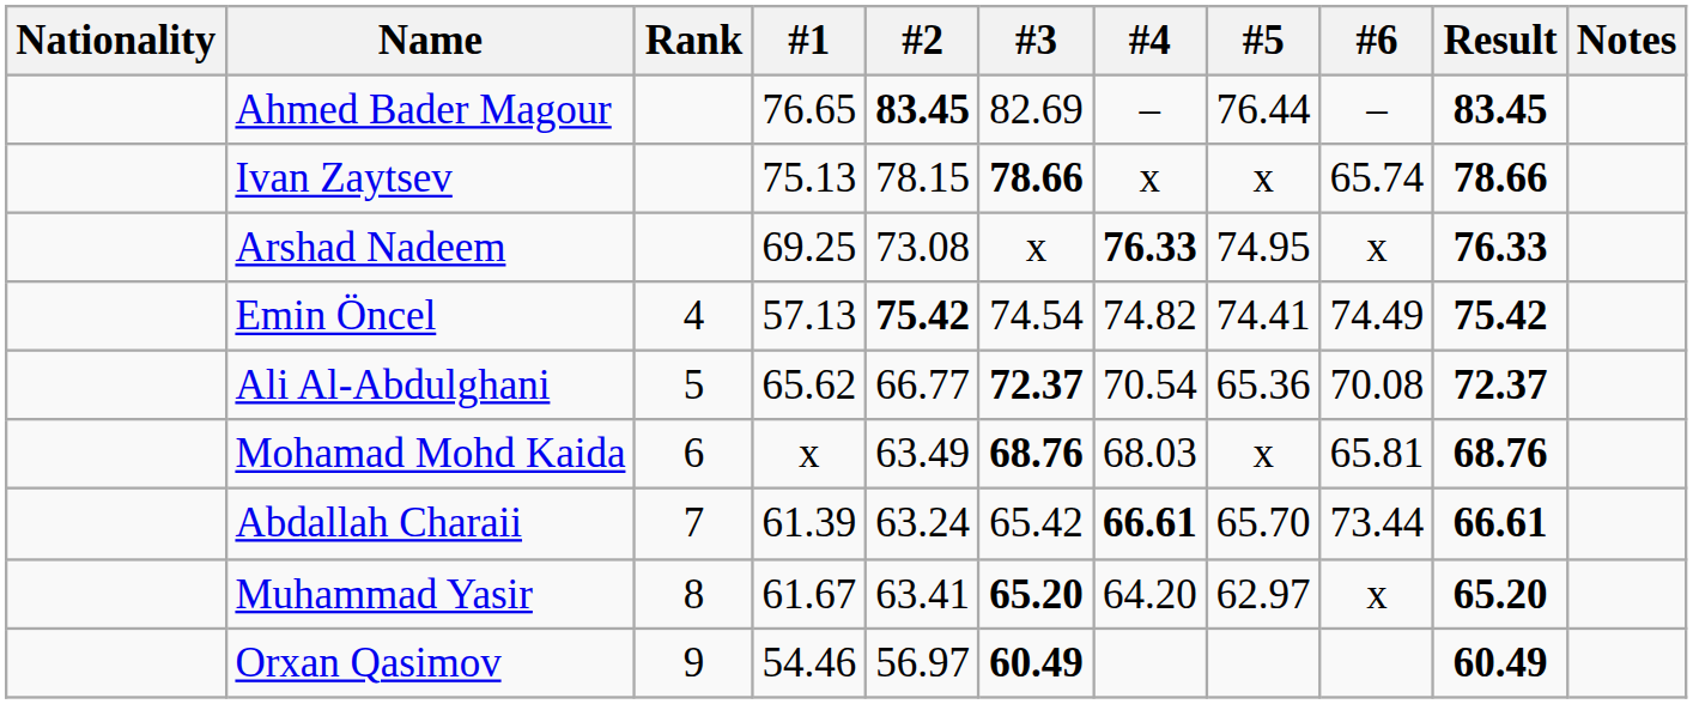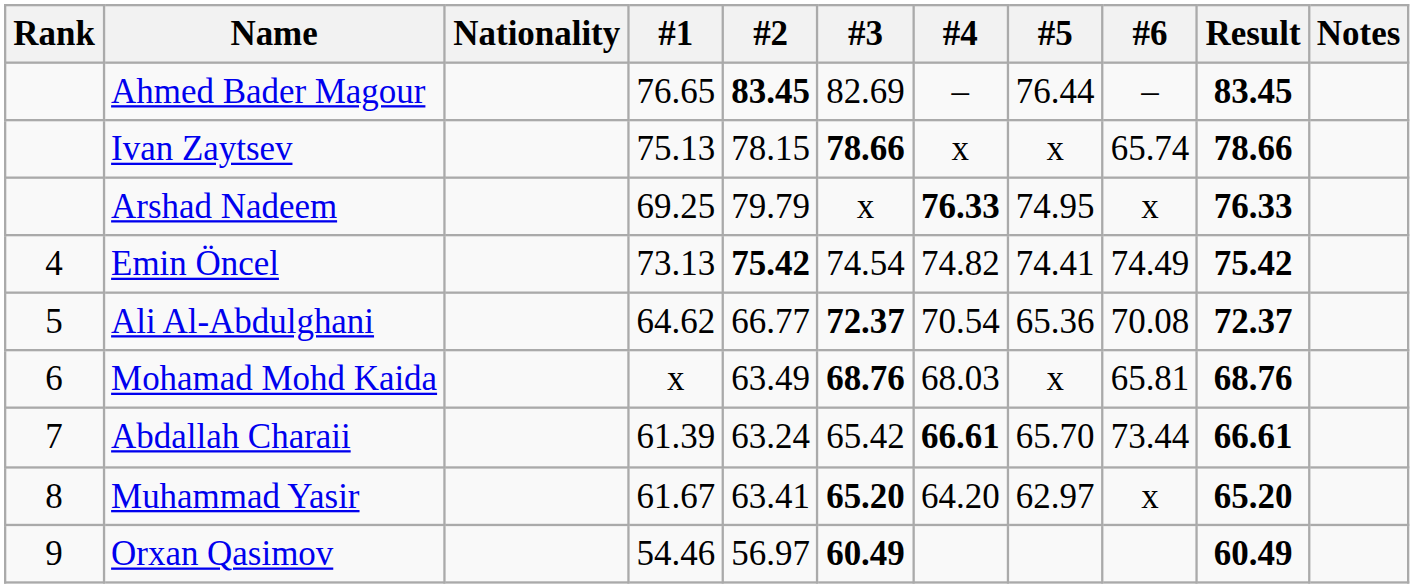 <table class="wikitable sortable" style="text-align:center;font-size:95%">
 <tr>
+<th>Rank</th>
+<th>Name</th>
 <th>Nationality</th>
-<th>Name</th>
-<th>Rank</th>
 <th>#1</th>
 <th>#2</th>
 <th>#3</th>
 <th>#4</th>
 <th>#5</th>
 <th>#6</th>
 <th>Result</th>
 <th>Notes</th>
 </tr>
 <tr>
+<td></td>
+<td align=left><a href='#'>Ahmed Bader Magour</a></td>
 <td align=left></td>
-<td align=left><a href='#'>Ahmed Bader Magour</a></td>
-<td></td>
 <td>76.65</td>
 <td><strong>83.45</strong></td>
 <td>82.69</td>
 <td>–</td>
 <td>76.44</td>
 <td>–</td>
 <td><strong>83.45</strong></td>
 <td></td>
 </tr>
 <tr>
+<td></td>
+<td align=left><a href='#'>Ivan Zaytsev</a></td>
 <td align=left></td>
-<td align=left><a href='#'>Ivan Zaytsev</a></td>
-<td></td>
 <td>75.13</td>
 <td>78.15</td>
 <td><strong>78.66</strong></td>
 <td>x</td>
 <td>x</td>
 <td>65.74</td>
 <td><strong>78.66</strong></td>
 <td></td>
 </tr>
 <tr>
+<td></td>
+<td align=left><a href='#'>Arshad Nadeem</a></td>
 <td align=left></td>
-<td align=left><a href='#'>Arshad Nadeem</a></td>
-<td></td>
 <td>69.25</td>
-<td>73.08</td>
+<td>79.79</td>
 <td>x</td>
 <td><strong>76.33</strong></td>
 <td>74.95</td>
 <td>x</td>
 <td><strong>76.33</strong></td>
 <td></td>
 </tr>
 <tr>
+<td>4</td>
+<td align=left><a href='#'>Emin Öncel</a></td>
 <td align=left></td>
-<td align=left><a href='#'>Emin Öncel</a></td>
-<td>4</td>
-<td>57.13</td>
+<td>73.13</td>
 <td><strong>75.42</strong></td>
 <td>74.54</td>
 <td>74.82</td>
 <td>74.41</td>
 <td>74.49</td>
 <td><strong>75.42</strong></td>
 <td></td>
 </tr>
 <tr>
+<td>5</td>
+<td align=left><a href='#'>Ali Al-Abdulghani</a></td>
 <td align=left></td>
-<td align=left><a href='#'>Ali Al-Abdulghani</a></td>
-<td>5</td>
-<td>65.62</td>
+<td>64.62</td>
 <td>66.77</td>
 <td><strong>72.37</strong></td>
 <td>70.54</td>
 <td>65.36</td>
 <td>70.08</td>
 <td><strong>72.37</strong></td>
 <td></td>
 </tr>
 <tr>
+<td>6</td>
+<td align=left><a href='#'>Mohamad Mohd Kaida</a></td>
 <td align=left></td>
-<td align=left><a href='#'>Mohamad Mohd Kaida</a></td>
-<td>6</td>
 <td>x</td>
 <td>63.49</td>
 <td><strong>68.76</strong></td>
 <td>68.03</td>
 <td>x</td>
 <td>65.81</td>
 <td><strong>68.76</strong></td>
 <td></td>
 </tr>
 <tr>
+<td>7</td>
+<td align=left><a href='#'>Abdallah Charaii</a></td>
 <td align=left></td>
-<td align=left><a href='#'>Abdallah Charaii</a></td>
-<td>7</td>
 <td>61.39</td>
 <td>63.24</td>
 <td>65.42</td>
 <td><strong>66.61</strong></td>
 <td>65.70</td>
 <td>73.44</td>
 <td><strong>66.61</strong></td>
 <td></td>
 </tr>
 <tr>
+<td>8</td>
+<td align=left><a href='#'>Muhammad Yasir</a></td>
 <td align=left></td>
-<td align=left><a href='#'>Muhammad Yasir</a></td>
-<td>8</td>
 <td>61.67</td>
 <td>63.41</td>
 <td><strong>65.20</strong></td>
 <td>64.20</td>
 <td>62.97</td>
 <td>x</td>
 <td><strong>65.20</strong></td>
 <td></td>
 </tr>
 <tr>
+<td>9</td>
+<td align=left><a href='#'>Orxan Qasimov</a></td>
 <td align=left></td>
-<td align=left><a href='#'>Orxan Qasimov</a></td>
-<td>9</td>
 <td>54.46</td>
 <td>56.97</td>
 <td><strong>60.49</strong></td>
 <td></td>
 <td></td>
 <td></td>
 <td><strong>60.49</strong></td>
 <td></td>
 </tr>
 </table>
